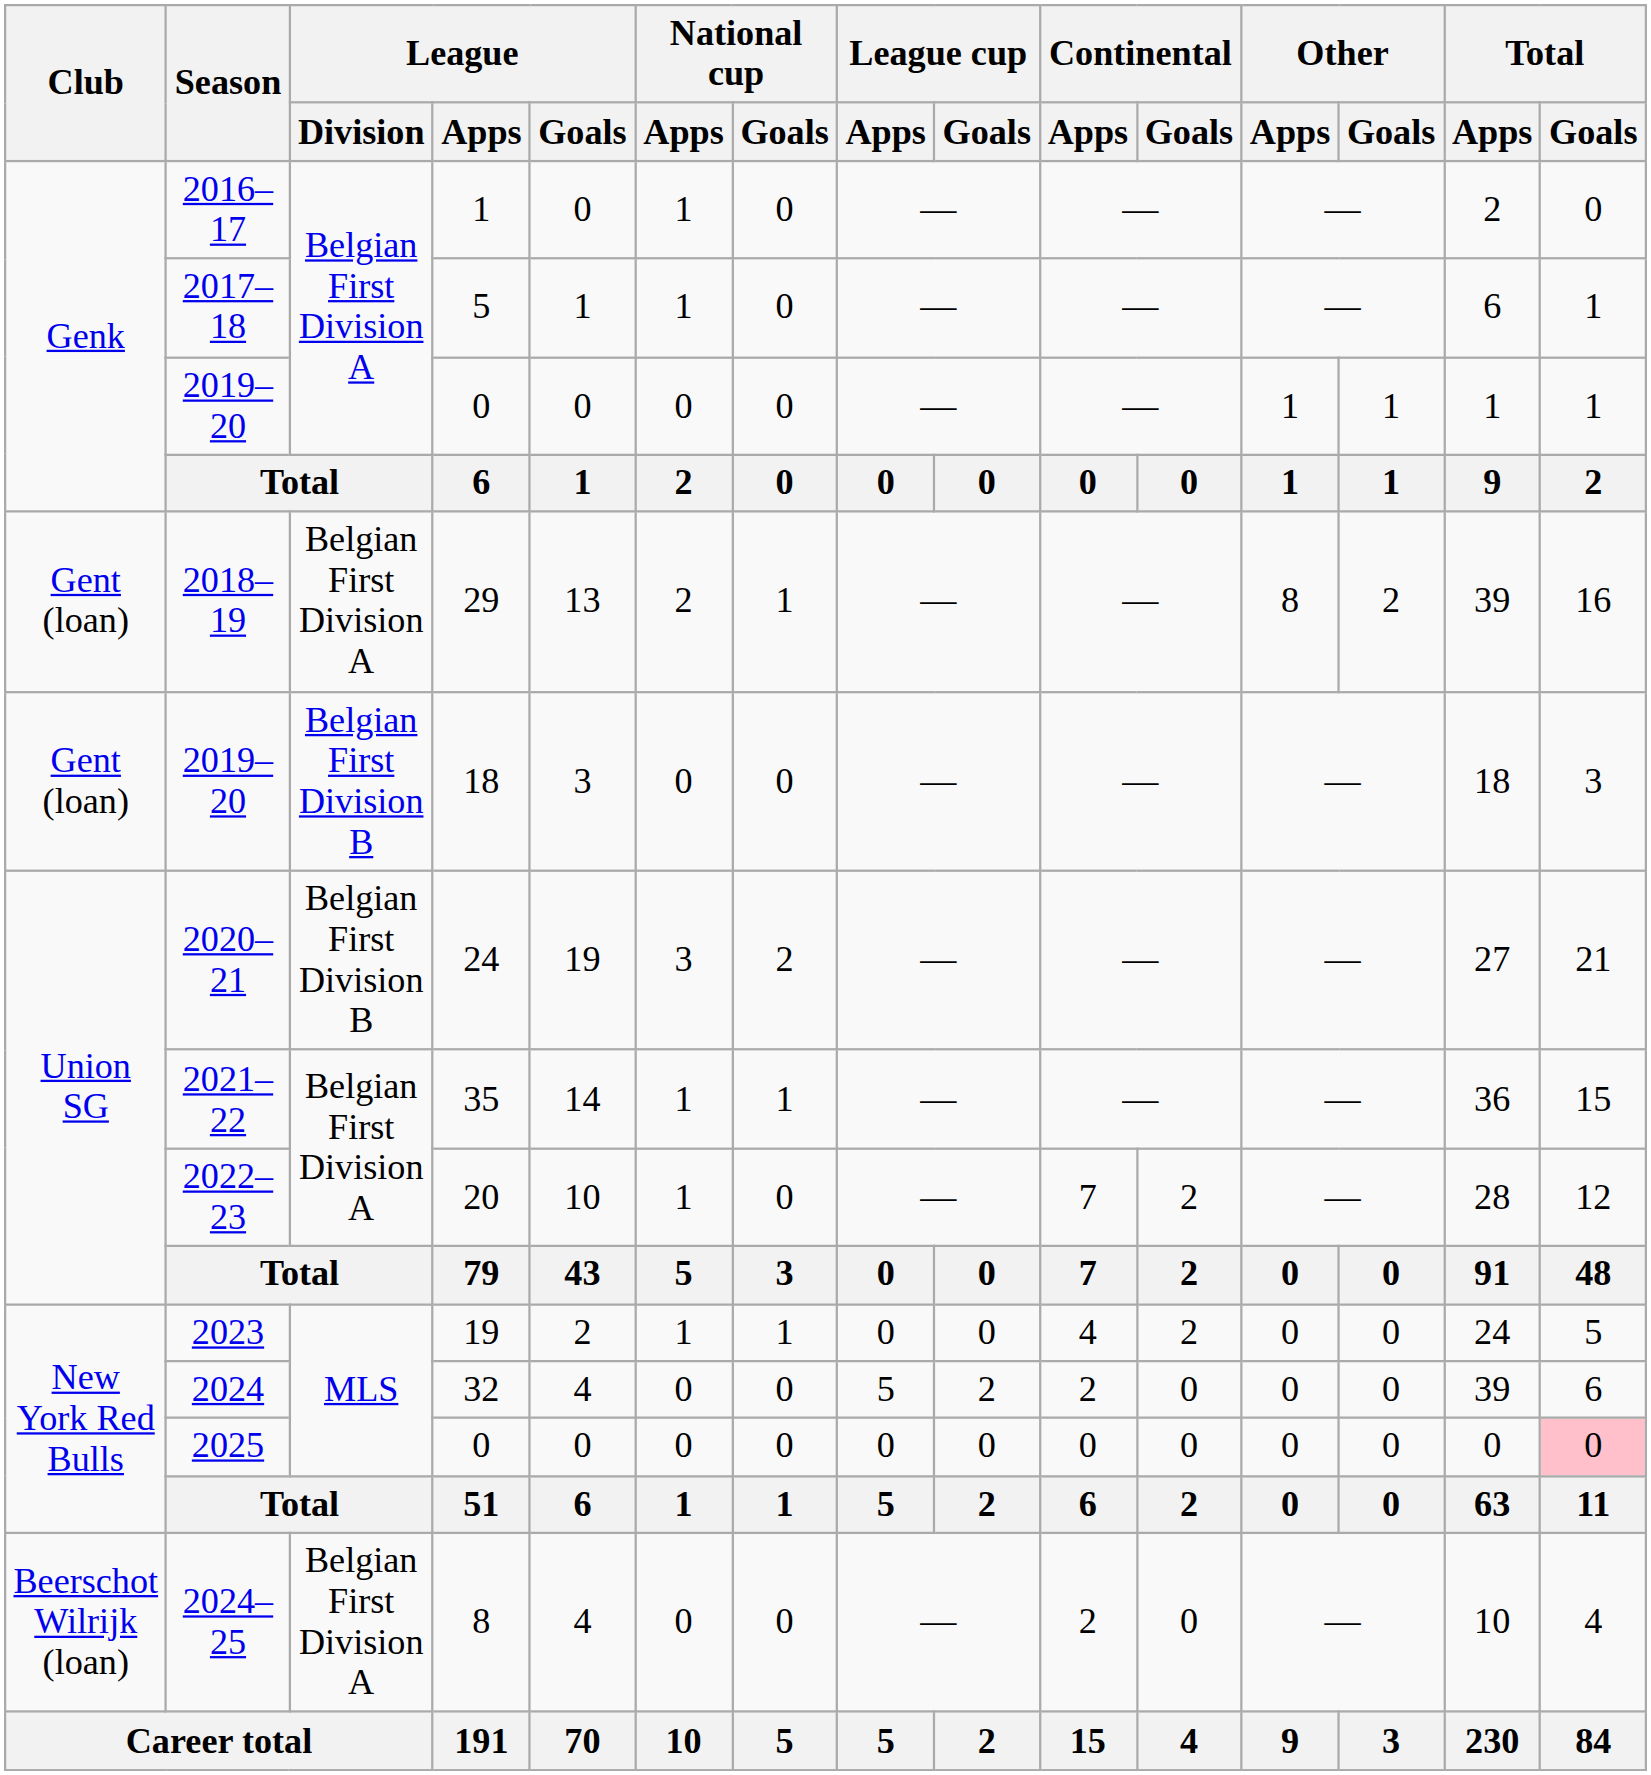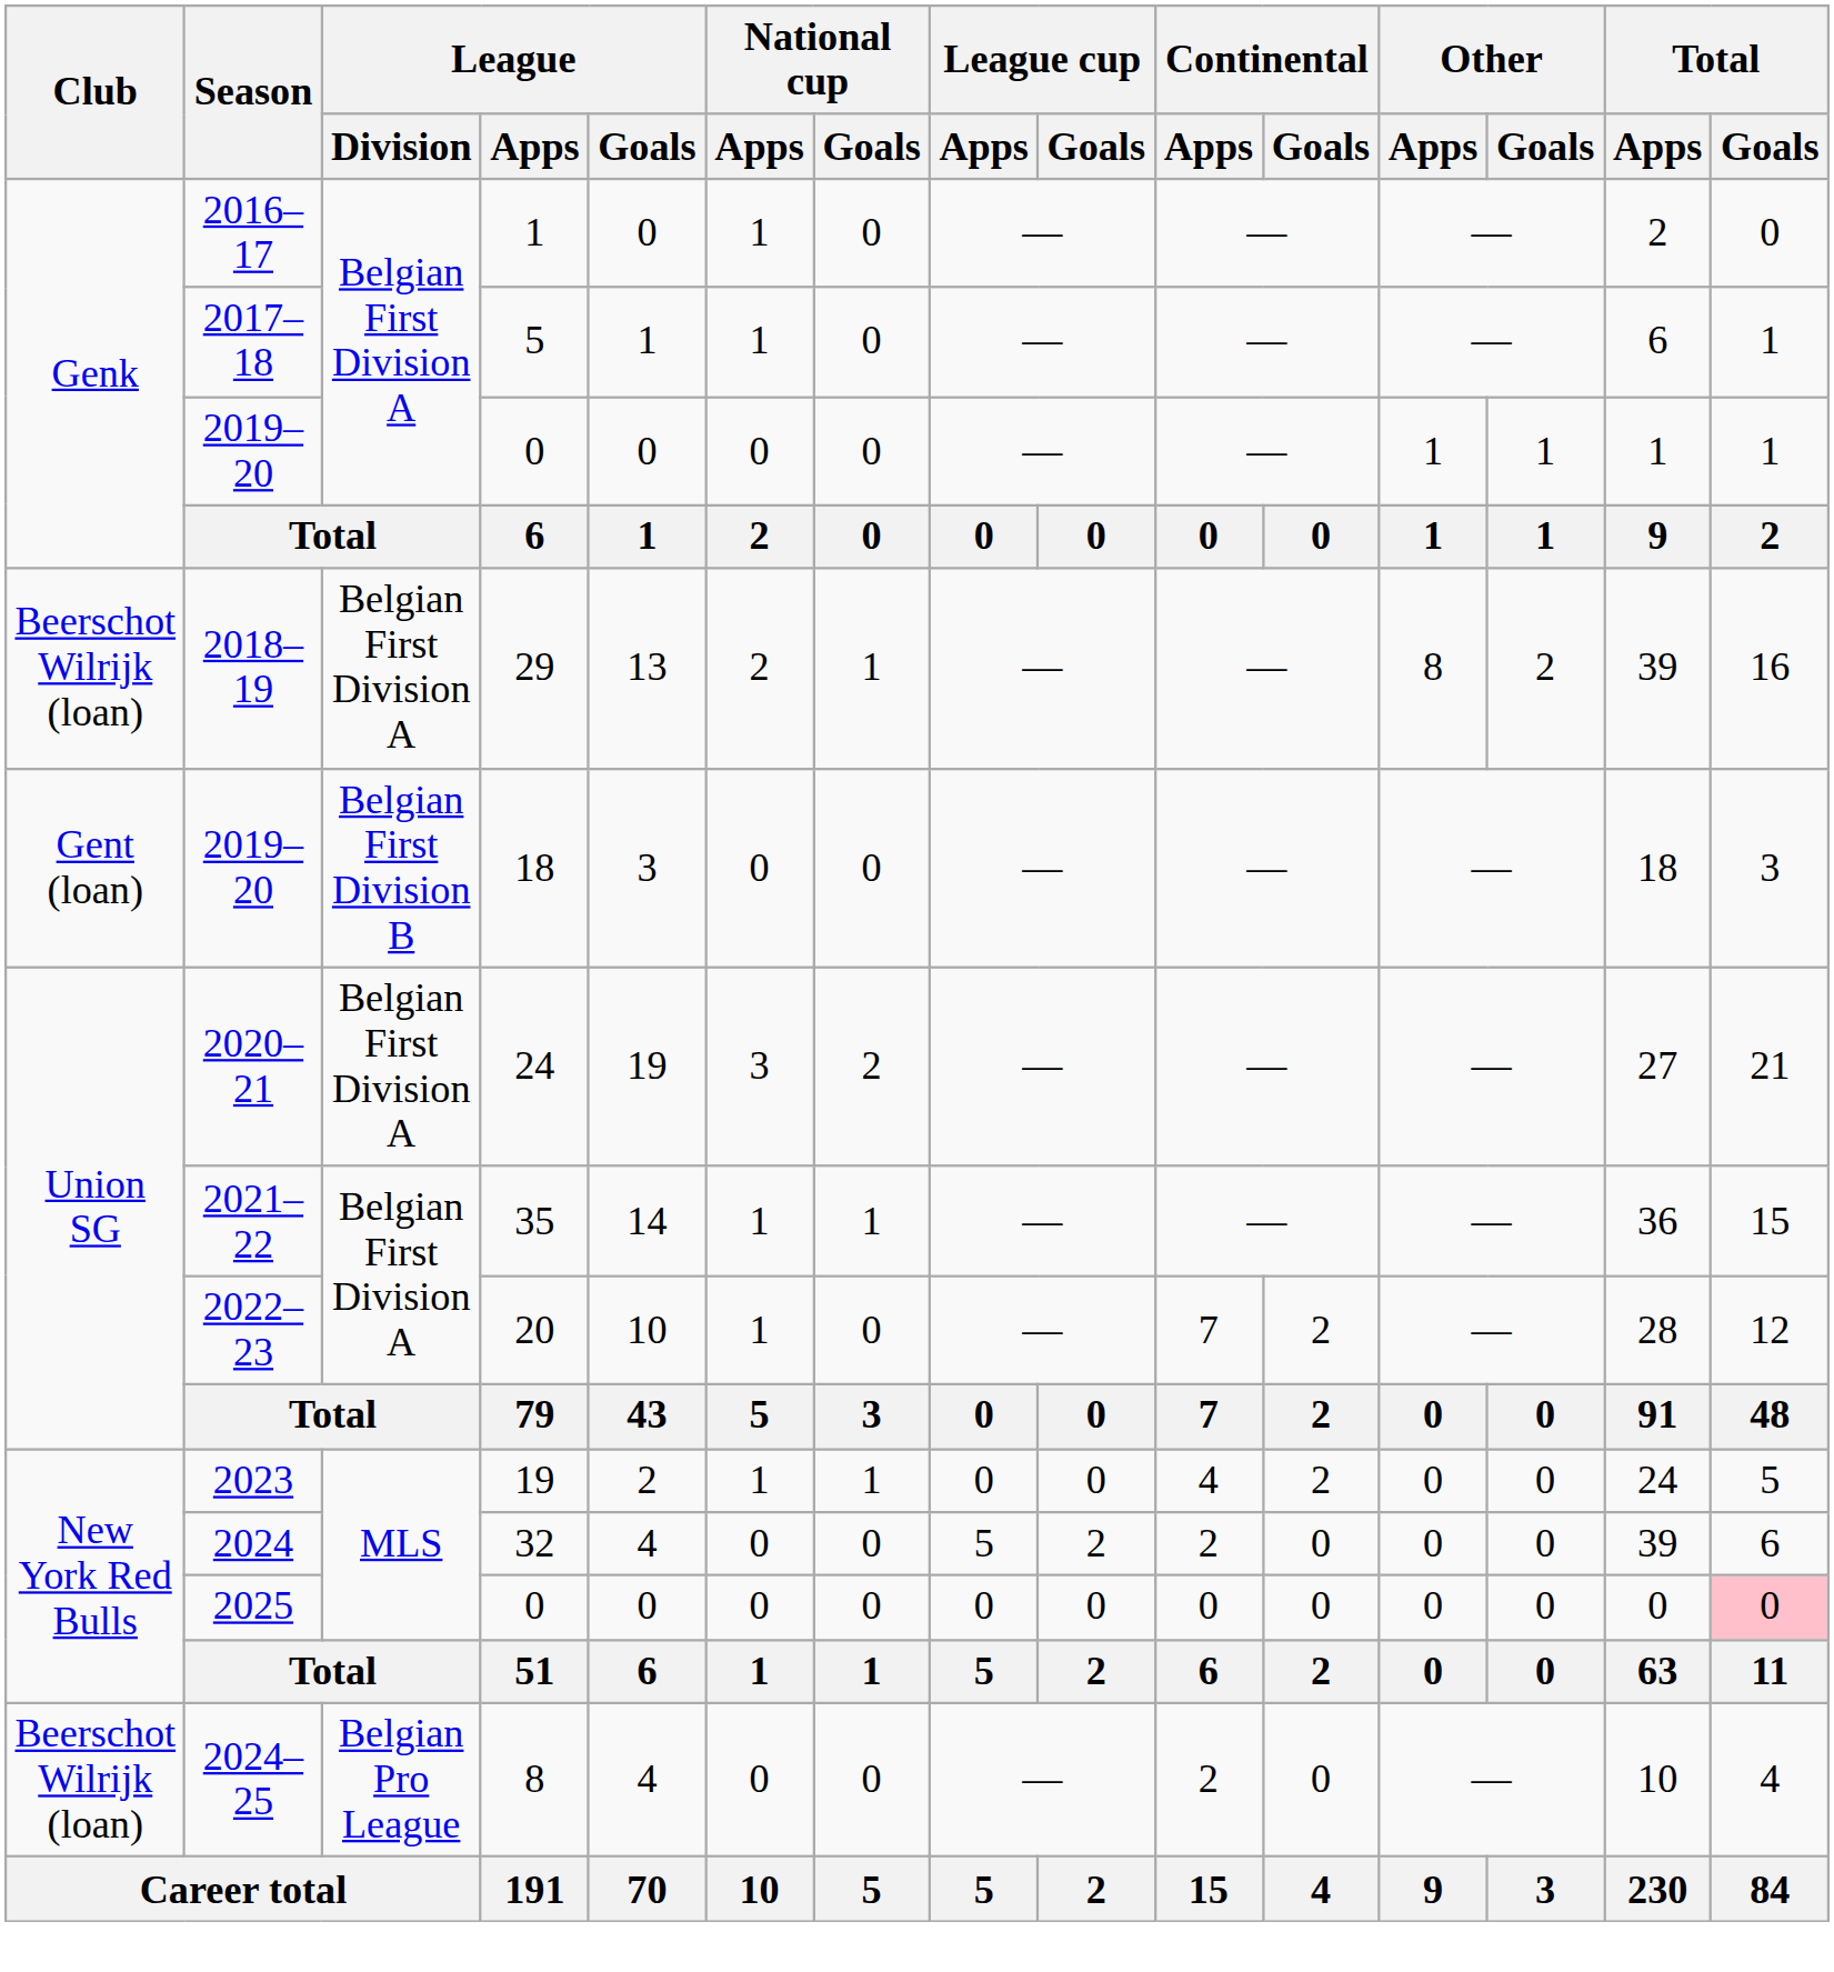 <table class="wikitable" style="text-align: center;">
 <tr>
 <th rowspan="2">Club</th>
 <th rowspan="2">Season</th>
 <th colspan="3">League</th>
 <th colspan="2">National cup </th>
 <th colspan="2">League cup</th>
 <th colspan="2">Continental</th>
 <th colspan="2">Other</th>
 <th colspan="2">Total</th>
 </tr>
 <tr>
 <th>Division</th>
 <th>Apps</th>
 <th>Goals</th>
 <th>Apps</th>
 <th>Goals</th>
 <th>Apps</th>
 <th>Goals</th>
 <th>Apps</th>
 <th>Goals</th>
 <th>Apps</th>
 <th>Goals</th>
 <th>Apps</th>
 <th>Goals</th>
 </tr>
 <tr>
 <td rowspan="4"><a href='#'>Genk</a></td>
 <td><a href='#'>2016–17</a></td>
 <td rowspan="3"><a href='#'>Belgian First Division A</a></td>
 <td>1</td>
 <td>0</td>
 <td>1</td>
 <td>0</td>
 <td colspan="2">—</td>
 <td colspan="2">—</td>
 <td colspan="2">—</td>
 <td>2</td>
 <td>0</td>
 </tr>
 <tr>
 <td><a href='#'>2017–18</a></td>
 <td>5</td>
 <td>1</td>
 <td>1</td>
 <td>0</td>
 <td colspan="2">—</td>
 <td colspan="2">—</td>
 <td colspan="2">—</td>
 <td>6</td>
 <td>1</td>
 </tr>
 <tr>
 <td><a href='#'>2019–20</a></td>
 <td>0</td>
 <td>0</td>
 <td>0</td>
 <td>0</td>
 <td colspan="2">—</td>
 <td colspan="2">—</td>
 <td>1</td>
 <td>1</td>
 <td>1</td>
 <td>1</td>
 </tr>
 <tr>
 <th colspan=2>Total</th>
 <th>6</th>
 <th>1</th>
 <th>2</th>
 <th>0</th>
 <th>0</th>
 <th>0</th>
 <th>0</th>
 <th>0</th>
 <th>1</th>
 <th>1</th>
 <th>9</th>
 <th>2</th>
 </tr>
 <tr>
-<td><a href='#'>Gent</a> (loan)</td>
+<td><a href='#'>Beerschot Wilrijk</a> (loan)</td>
 <td><a href='#'>2018–19</a></td>
 <td>Belgian First Division A</td>
 <td>29</td>
 <td>13</td>
 <td>2</td>
 <td>1</td>
 <td colspan="2">—</td>
 <td colspan="2">—</td>
 <td>8</td>
 <td>2</td>
 <td>39</td>
 <td>16</td>
 </tr>
 <tr>
 <td><a href='#'>Gent</a> (loan)</td>
 <td><a href='#'>2019–20</a></td>
 <td><a href='#'>Belgian First Division B</a></td>
 <td>18</td>
 <td>3</td>
 <td>0</td>
 <td>0</td>
 <td colspan="2">—</td>
 <td colspan="2">—</td>
 <td colspan="2">—</td>
 <td>18</td>
 <td>3</td>
 </tr>
 <tr>
 <td rowspan="4"><a href='#'>Union SG</a></td>
 <td><a href='#'>2020–21</a></td>
-<td>Belgian First Division B</td>
+<td>Belgian First Division A</td>
 <td>24</td>
 <td>19</td>
 <td>3</td>
 <td>2</td>
 <td colspan="2">—</td>
 <td colspan="2">—</td>
 <td colspan="2">—</td>
 <td>27</td>
 <td>21</td>
 </tr>
 <tr>
 <td><a href='#'>2021–22</a></td>
 <td rowspan="2">Belgian First Division A</td>
 <td>35</td>
 <td>14</td>
 <td>1</td>
 <td>1</td>
 <td colspan="2">—</td>
 <td colspan="2">—</td>
 <td colspan="2">—</td>
 <td>36</td>
 <td>15</td>
 </tr>
 <tr>
 <td><a href='#'>2022–23</a></td>
 <td>20</td>
 <td>10</td>
 <td>1</td>
 <td>0</td>
 <td colspan="2">—</td>
 <td>7</td>
 <td>2</td>
 <td colspan="2">—</td>
 <td>28</td>
 <td>12</td>
 </tr>
 <tr>
 <th colspan="2">Total</th>
 <th>79</th>
 <th>43</th>
 <th>5</th>
 <th>3</th>
 <th>0</th>
 <th>0</th>
 <th>7</th>
 <th>2</th>
 <th>0</th>
 <th>0</th>
 <th>91</th>
 <th>48</th>
 </tr>
 <tr>
 <td rowspan="4"><a href='#'>New York Red Bulls</a></td>
 <td><a href='#'>2023</a></td>
 <td rowspan="3"><a href='#'>MLS</a></td>
 <td>19</td>
 <td>2</td>
 <td>1</td>
 <td>1</td>
 <td>0</td>
 <td>0</td>
 <td>4</td>
 <td>2</td>
 <td>0</td>
 <td>0</td>
 <td>24</td>
 <td>5</td>
 </tr>
 <tr>
 <td><a href='#'>2024</a></td>
 <td>32</td>
 <td>4</td>
 <td>0</td>
 <td>0</td>
 <td>5</td>
 <td>2</td>
 <td>2</td>
 <td>0</td>
 <td>0</td>
 <td>0</td>
 <td>39</td>
 <td>6</td>
 </tr>
 <tr>
 <td><a href='#'>2025</a></td>
 <td>0</td>
 <td>0</td>
 <td>0</td>
 <td>0</td>
 <td>0</td>
 <td>0</td>
 <td>0</td>
 <td>0</td>
 <td>0</td>
 <td>0</td>
 <td>0</td>
 <td style="background: pink;">0</td>
 </tr>
 <tr>
 <th colspan="2">Total</th>
 <th>51</th>
 <th>6</th>
 <th>1</th>
 <th>1</th>
 <th>5</th>
 <th>2</th>
 <th>6</th>
 <th>2</th>
 <th>0</th>
 <th>0</th>
 <th>63</th>
 <th>11</th>
 </tr>
 <tr>
 <td><a href='#'>Beerschot Wilrijk</a> (loan)</td>
 <td><a href='#'>2024–25</a></td>
-<td>Belgian First Division A</td>
+<td><a href='#'>Belgian Pro League</a></td>
 <td>8</td>
 <td>4</td>
 <td>0</td>
 <td>0</td>
 <td colspan="2">—</td>
 <td>2</td>
 <td>0</td>
 <td colspan="2">—</td>
 <td>10</td>
 <td>4</td>
 </tr>
 <tr>
 <th colspan="3">Career total</th>
 <th>191</th>
 <th>70</th>
 <th>10</th>
 <th>5</th>
 <th>5</th>
 <th>2</th>
 <th>15</th>
 <th>4</th>
 <th>9</th>
 <th>3</th>
 <th>230</th>
 <th>84</th>
 </tr>
 </table>
